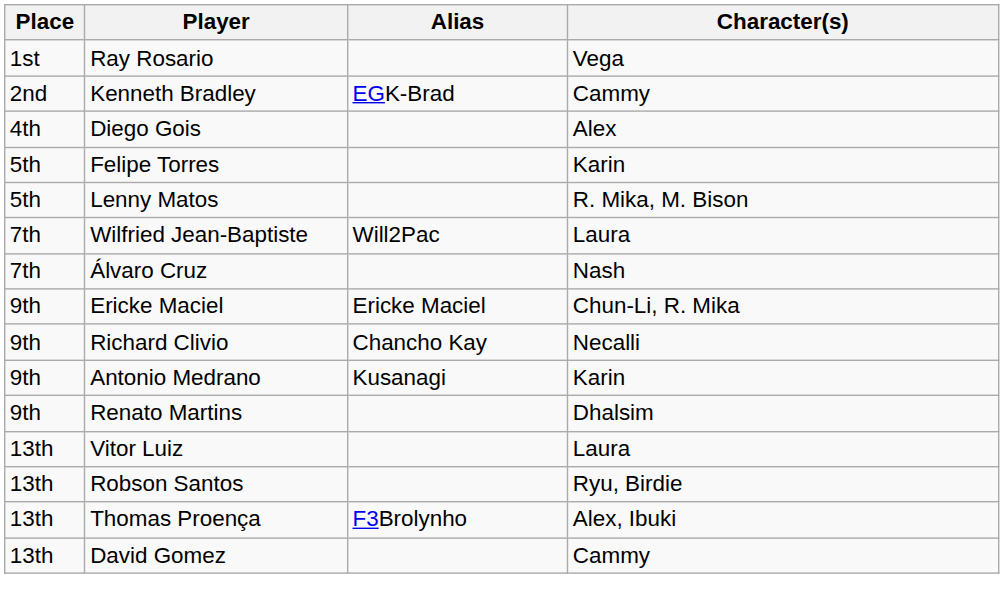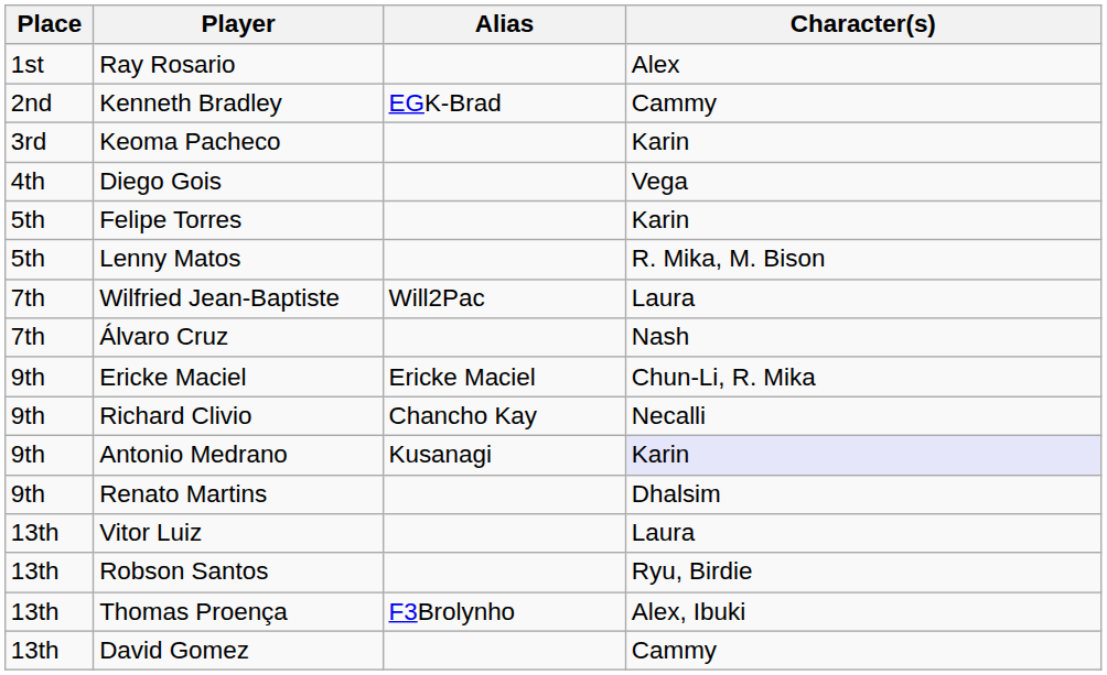 <table class="wikitable">
 <tr>
 <th style="width:50px;">Place</th>
 <th style="width:180px;">Player</th>
 <th style="width:150px;">Alias</th>
 <th style="width:300px;">Character(s)</th>
 </tr>
 <tr>
 <td>1st</td>
 <td> Ray Rosario</td>
 <td></td>
-<td>Vega</td>
+<td>Alex</td>
 </tr>
 <tr>
 <td>2nd</td>
 <td> Kenneth Bradley</td>
 <td><a href='#'>EG</a>K-Brad</td>
 <td>Cammy</td>
 </tr>
 <tr>
+<td>3rd</td>
+<td> Keoma Pacheco</td>
+<td></td>
+<td>Karin</td>
+</tr>
+<tr>
 <td>4th</td>
 <td> Diego Gois</td>
 <td></td>
-<td>Alex</td>
+<td>Vega</td>
 </tr>
 <tr>
 <td>5th</td>
 <td> Felipe Torres</td>
 <td></td>
 <td>Karin</td>
 </tr>
 <tr>
 <td>5th</td>
 <td> Lenny Matos</td>
 <td></td>
 <td>R. Mika, M. Bison</td>
 </tr>
 <tr>
 <td>7th</td>
 <td> Wilfried Jean-Baptiste</td>
 <td>Will2Pac</td>
 <td>Laura</td>
 </tr>
 <tr>
 <td>7th</td>
 <td> Álvaro Cruz</td>
 <td></td>
 <td>Nash</td>
 </tr>
 <tr>
 <td>9th</td>
 <td> Ericke Maciel</td>
 <td>Ericke Maciel</td>
 <td>Chun-Li, R. Mika</td>
 </tr>
 <tr>
 <td>9th</td>
 <td> Richard Clivio</td>
 <td>Chancho Kay</td>
 <td>Necalli</td>
 </tr>
 <tr>
 <td>9th</td>
 <td> Antonio Medrano</td>
 <td>Kusanagi</td>
-<td>Karin</td>
+<td style="background: lavender;">Karin</td>
 </tr>
 <tr>
 <td>9th</td>
 <td> Renato Martins</td>
 <td></td>
 <td>Dhalsim</td>
 </tr>
 <tr>
 <td>13th</td>
 <td> Vitor Luiz</td>
 <td></td>
 <td>Laura</td>
 </tr>
 <tr>
 <td>13th</td>
 <td> Robson Santos</td>
 <td></td>
 <td>Ryu, Birdie</td>
 </tr>
 <tr>
 <td>13th</td>
 <td> Thomas Proença</td>
 <td><a href='#'>F3</a>Brolynho</td>
 <td>Alex, Ibuki</td>
 </tr>
 <tr>
 <td>13th</td>
 <td> David Gomez</td>
 <td></td>
 <td>Cammy</td>
 </tr>
 </table>
